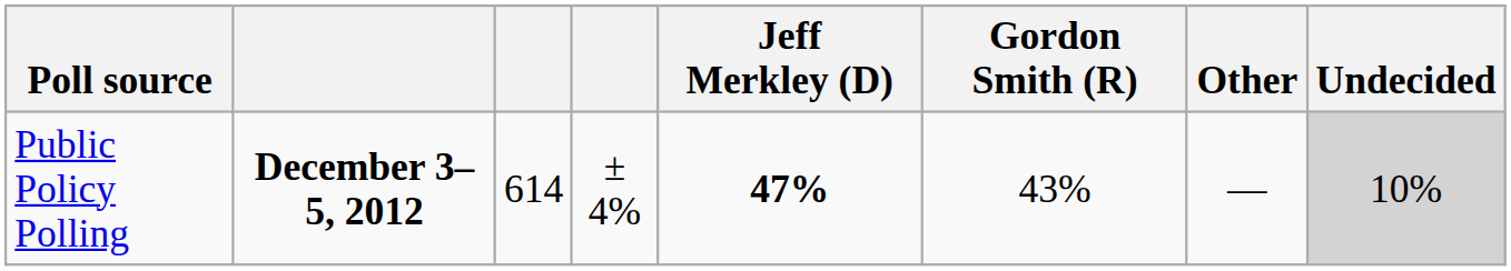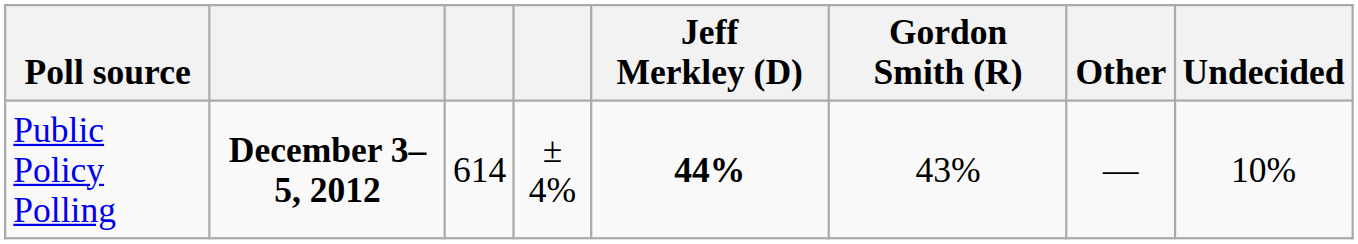 <table class="wikitable" style="text-align:center">
 <tr valign= bottom>
 <th>Poll source</th>
 <th></th>
 <th></th>
 <th></th>
 <th style="width:100px;">Jeff<br>Merkley (D)</th>
 <th style="width:100px;">Gordon<br>Smith (R)</th>
 <th>Other</th>
 <th>Undecided</th>
 </tr>
 <tr>
 <td align=left><a href='#'>Public Policy Polling</a></td>
 <td><strong>December 3–5, 2012</strong></td>
 <td>614</td>
 <td>± 4%</td>
-<td><strong>47%</strong></td>
+<td><strong>44%</strong></td>
 <td>43%</td>
 <td>—</td>
-<td style="background: lightgrey;">10%</td>
+<td>10%</td>
 </tr>
 </table>
